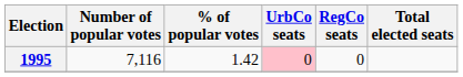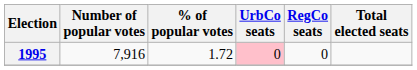 <table class="wikitable" style="text-align: right;">
 <tr align=center>
 <th>Election</th>
 <th>Number of<br>popular votes</th>
 <th>% of<br>popular votes</th>
 <th><a href='#'>UrbCo</a><br>seats</th>
 <th><a href='#'>RegCo</a><br>seats</th>
 <th>Total<br>elected seats</th>
 </tr>
 <tr>
 <th><a href='#'>1995</a></th>
-<td>7,116</td>
-<td>1.42</td>
+<td>7,916</td>
+<td>1.72</td>
 <td style="background: pink;">0</td>
 <td>0</td>
 <td></td>
 </tr>
 <tr>
 </tr>
 </table>
